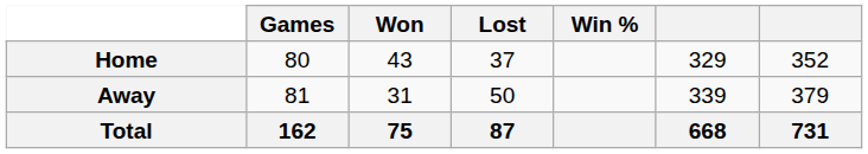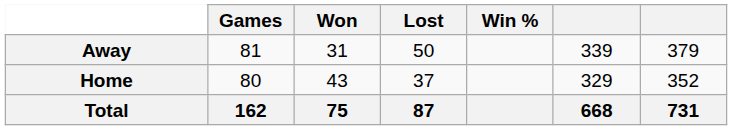 <table class="wikitable" style="font-size:95%; text-align:center; width:38em; border:0;margin: 0.5em auto;">
 <tr>
 <td width="28%" style="background:#fff;border:0;"></td>
 <th width="12%">Games</th>
 <th width="12%">Won</th>
 <th width="12%">Lost</th>
 <th width="12%">Win %</th>
 <th width="12%"></th>
 <th width="12%"></th>
 </tr>
 <tr>
+<th>Away</th>
+<td>81</td>
+<td>31</td>
+<td>50</td>
+<td></td>
+<td>339</td>
+<td>379</td>
+</tr>
+<tr>
 <th>Home</th>
 <td>80</td>
 <td>43</td>
 <td>37</td>
 <td></td>
 <td>329</td>
 <td>352</td>
-</tr>
-<tr>
-<th>Away</th>
-<td>81</td>
-<td>31</td>
-<td>50</td>
-<td></td>
-<td>339</td>
-<td>379</td>
 </tr>
 <tr>
 <th>Total</th>
 <th>162</th>
 <th>75</th>
 <th>87</th>
 <th></th>
 <th>668</th>
 <th>731</th>
 </tr>
 </table>
